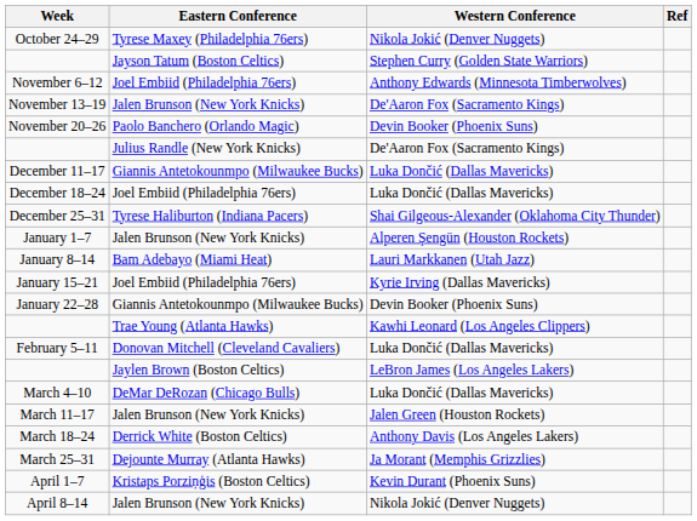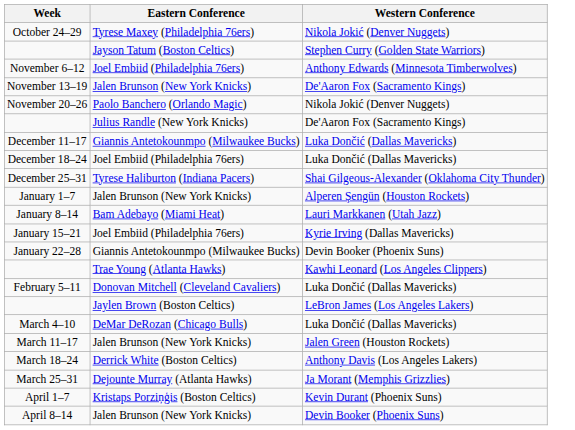 <table class="wikitable sortable" style="text-align:left;">
 <tr>
 <th>Week</th>
 <th>Eastern Conference</th>
 <th>Western Conference</th>
-<th class=unsortable>Ref</th>
 </tr>
 <tr>
 <td style="text-align:center;">October 24–29</td>
 <td><a href='#'>Tyrese Maxey</a> (<a href='#'>Philadelphia 76ers</a>) </td>
 <td><a href='#'>Nikola Jokić</a> (<a href='#'>Denver Nuggets</a>) </td>
-<td style="text-align:center;"></td>
 </tr>
 <tr>
 <td style="text-align:center;"></td>
 <td><a href='#'>Jayson Tatum</a> (<a href='#'>Boston Celtics</a>) </td>
 <td><a href='#'>Stephen Curry</a> (<a href='#'>Golden State Warriors</a>) </td>
-<td style="text-align:center;"></td>
 </tr>
 <tr>
 <td style="text-align:center;">November 6–12</td>
 <td><a href='#'>Joel Embiid</a> (<a href='#'>Philadelphia 76ers</a>) </td>
 <td><a href='#'>Anthony Edwards</a> (<a href='#'>Minnesota Timberwolves</a>) </td>
-<td style="text-align:center;"></td>
 </tr>
 <tr>
 <td style="text-align:center;">November 13–19</td>
 <td><a href='#'>Jalen Brunson</a> (<a href='#'>New York Knicks</a>) </td>
 <td><a href='#'>De'Aaron Fox</a> (<a href='#'>Sacramento Kings</a>) </td>
-<td style="text-align:center;"></td>
 </tr>
 <tr>
 <td style="text-align:center;">November 20–26</td>
 <td><a href='#'>Paolo Banchero</a> (<a href='#'>Orlando Magic</a>) </td>
-<td><a href='#'>Devin Booker</a> (<a href='#'>Phoenix Suns</a>) </td>
-<td style="text-align:center;"></td>
+<td>Nikola Jokić (Denver Nuggets) </td>
 </tr>
 <tr>
 <td style="text-align:center;"></td>
 <td><a href='#'>Julius Randle</a> (New York Knicks) </td>
 <td>De'Aaron Fox (Sacramento Kings) </td>
-<td style="text-align:center;"></td>
 </tr>
 <tr>
 <td style="text-align:center;">December 11–17</td>
 <td><a href='#'>Giannis Antetokounmpo</a> (<a href='#'>Milwaukee Bucks</a>) </td>
 <td><a href='#'>Luka Dončić</a> (<a href='#'>Dallas Mavericks</a>) </td>
-<td style="text-align:center;"></td>
 </tr>
 <tr>
 <td style="text-align:center;">December 18–24</td>
 <td>Joel Embiid (Philadelphia 76ers) </td>
 <td>Luka Dončić (Dallas Mavericks) </td>
-<td style="text-align:center;"></td>
 </tr>
 <tr>
 <td style="text-align:center;">December 25–31</td>
 <td><a href='#'>Tyrese Haliburton</a> (<a href='#'>Indiana Pacers</a>) </td>
 <td><a href='#'>Shai Gilgeous-Alexander</a> (<a href='#'>Oklahoma City Thunder</a>) </td>
-<td style="text-align:center;"></td>
 </tr>
 <tr>
 <td style="text-align:center;">January 1–7</td>
 <td>Jalen Brunson (New York Knicks) </td>
 <td><a href='#'>Alperen Şengün</a> (<a href='#'>Houston Rockets</a>) </td>
-<td style="text-align:center;"></td>
 </tr>
 <tr>
 <td style="text-align:center;">January 8–14</td>
 <td><a href='#'>Bam Adebayo</a> (<a href='#'>Miami Heat</a>) </td>
 <td><a href='#'>Lauri Markkanen</a> (<a href='#'>Utah Jazz</a>) </td>
-<td style="text-align:center;"></td>
 </tr>
 <tr>
 <td style="text-align:center;">January 15–21</td>
 <td>Joel Embiid (Philadelphia 76ers) </td>
 <td><a href='#'>Kyrie Irving</a> (Dallas Mavericks) </td>
-<td style="text-align:center;"></td>
 </tr>
 <tr>
 <td style="text-align:center;">January 22–28</td>
 <td>Giannis Antetokounmpo (Milwaukee Bucks) </td>
 <td>Devin Booker (Phoenix Suns) </td>
-<td style="text-align:center;"></td>
 </tr>
 <tr>
 <td style="text-align:center;"></td>
 <td><a href='#'>Trae Young</a> (<a href='#'>Atlanta Hawks</a>) </td>
 <td><a href='#'>Kawhi Leonard</a> (<a href='#'>Los Angeles Clippers</a>) </td>
-<td style="text-align:center;"></td>
 </tr>
 <tr>
 <td style="text-align:center;">February 5–11</td>
 <td><a href='#'>Donovan Mitchell</a> (<a href='#'>Cleveland Cavaliers</a>) </td>
 <td>Luka Dončić (Dallas Mavericks) </td>
-<td style="text-align:center;"></td>
 </tr>
 <tr>
 <td style="text-align:center;"></td>
 <td><a href='#'>Jaylen Brown</a> (Boston Celtics) </td>
 <td><a href='#'>LeBron James</a> (<a href='#'>Los Angeles Lakers</a>) </td>
-<td style="text-align:center;"></td>
 </tr>
 <tr>
 <td style="text-align:center;">March 4–10</td>
 <td><a href='#'>DeMar DeRozan</a> (<a href='#'>Chicago Bulls</a>) </td>
 <td>Luka Dončić (Dallas Mavericks) </td>
-<td style="text-align:center;"></td>
 </tr>
 <tr>
 <td style="text-align:center;">March 11–17</td>
 <td>Jalen Brunson (New York Knicks) </td>
 <td><a href='#'>Jalen Green</a> (Houston Rockets) </td>
-<td style="text-align:center;"></td>
 </tr>
 <tr>
 <td style="text-align:center;">March 18–24</td>
 <td><a href='#'>Derrick White</a> (Boston Celtics) </td>
 <td><a href='#'>Anthony Davis</a> (Los Angeles Lakers) </td>
-<td style="text-align:center;"></td>
 </tr>
 <tr>
 <td style="text-align:center;">March 25–31</td>
 <td><a href='#'>Dejounte Murray</a> (Atlanta Hawks) </td>
 <td><a href='#'>Ja Morant</a> (<a href='#'>Memphis Grizzlies</a>) </td>
-<td style="text-align:center;"></td>
 </tr>
 <tr>
 <td style="text-align:center;">April 1–7</td>
 <td><a href='#'>Kristaps Porziņģis</a> (Boston Celtics) </td>
 <td><a href='#'>Kevin Durant</a> (Phoenix Suns) </td>
-<td style="text-align:center;"></td>
 </tr>
 <tr>
 <td style="text-align:center;">April 8–14</td>
 <td>Jalen Brunson (New York Knicks) </td>
-<td>Nikola Jokić (Denver Nuggets) </td>
-<td style="text-align:center;"></td>
+<td><a href='#'>Devin Booker</a> (<a href='#'>Phoenix Suns</a>) </td>
 </tr>
 </table>
